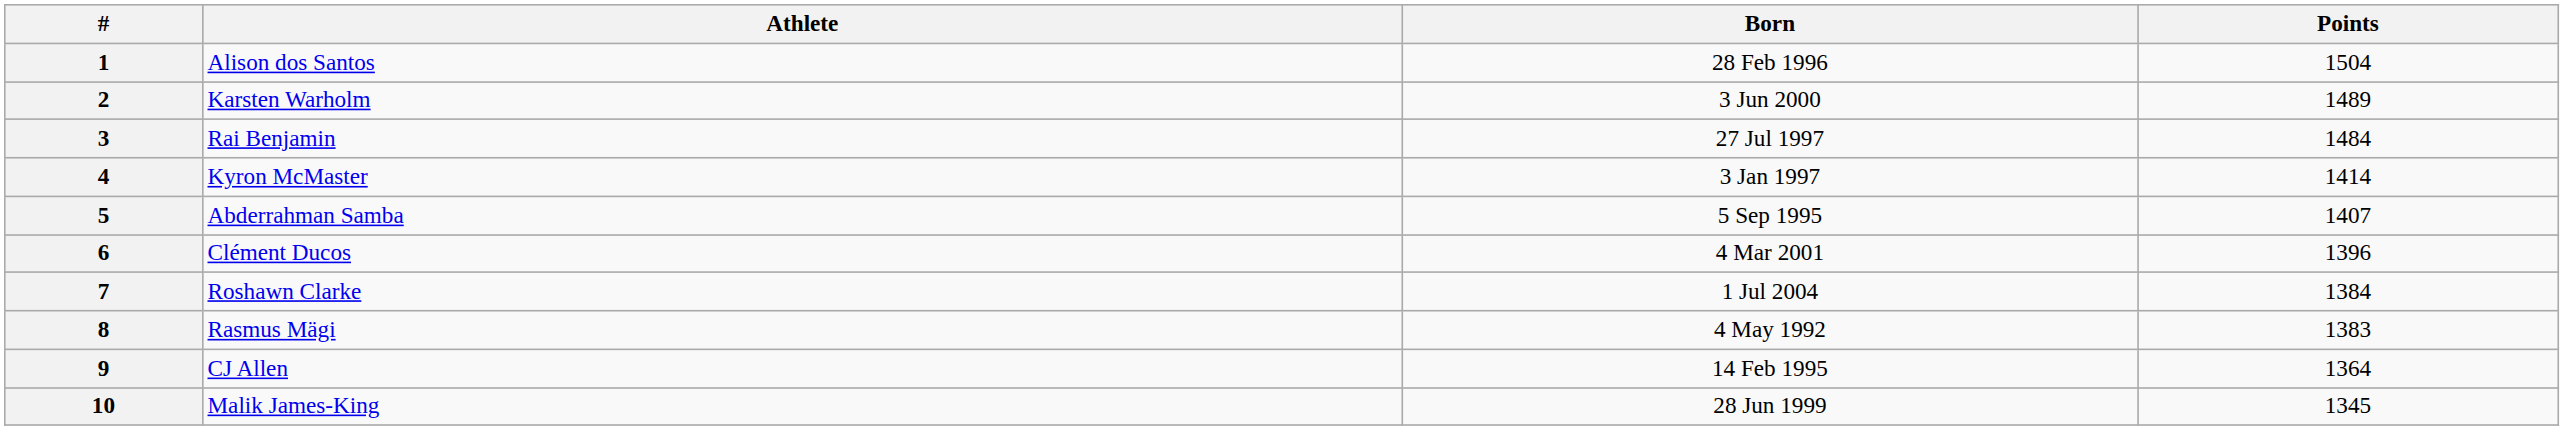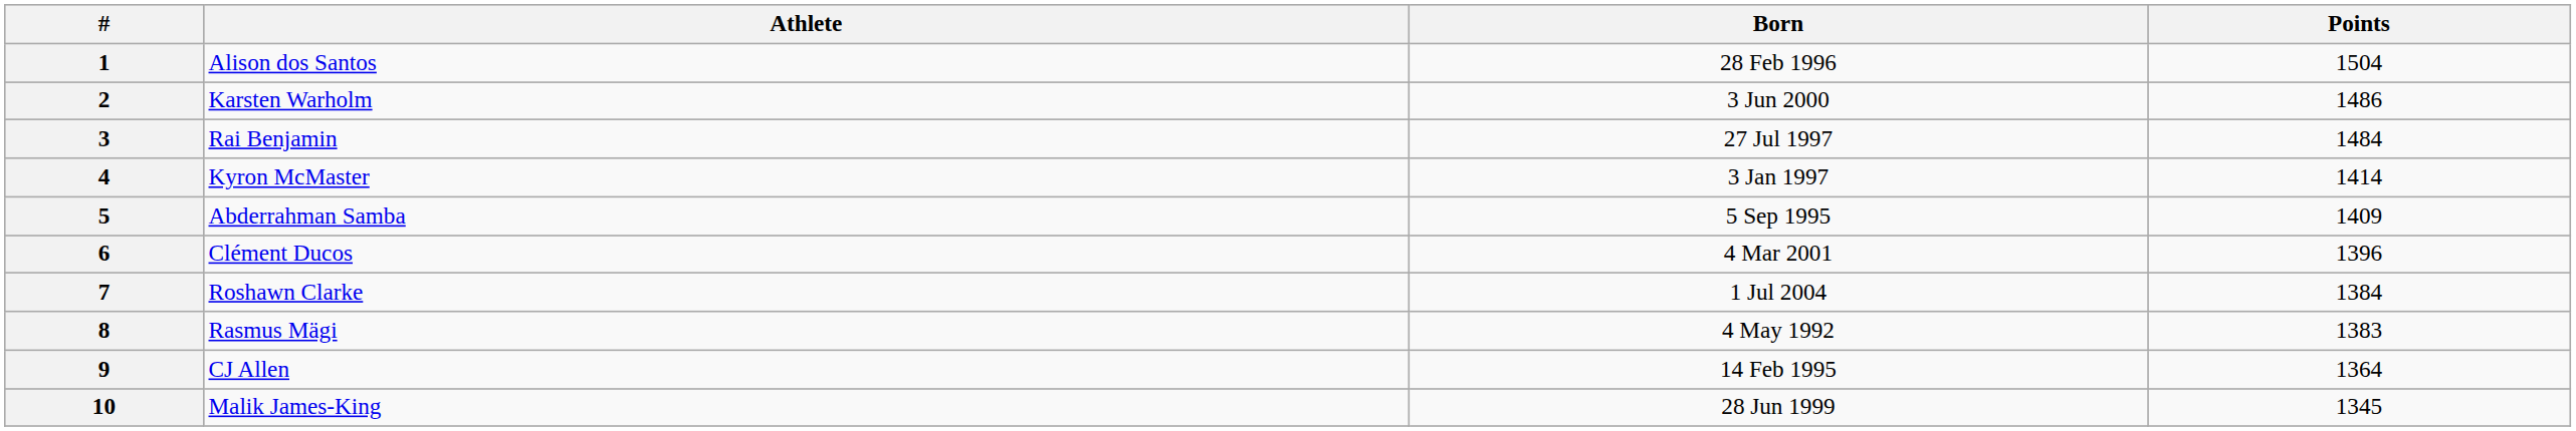 <table class="wikitable" width=80% style="font-size:90%; text-align:center;">
 <tr>
 <th>#</th>
 <th>Athlete</th>
 <th>Born</th>
 <th>Points</th>
 </tr>
 <tr>
 <th>1</th>
 <td align=left> <a href='#'>Alison dos Santos</a></td>
 <td>28 Feb 1996</td>
 <td>1504</td>
 </tr>
 <tr>
 <th>2</th>
 <td align=left> <a href='#'>Karsten Warholm</a></td>
 <td>3 Jun 2000</td>
-<td>1489</td>
+<td>1486</td>
 </tr>
 <tr>
 <th>3</th>
 <td align=left> <a href='#'>Rai Benjamin</a></td>
 <td>27 Jul 1997</td>
 <td>1484</td>
 </tr>
 <tr>
 <th>4</th>
 <td align=left> <a href='#'>Kyron McMaster</a></td>
 <td>3 Jan 1997</td>
 <td>1414</td>
 </tr>
 <tr>
 <th>5</th>
 <td align=left> <a href='#'>Abderrahman Samba</a></td>
 <td>5 Sep 1995</td>
-<td>1407</td>
+<td>1409</td>
 </tr>
 <tr>
 <th>6</th>
 <td align=left> <a href='#'>Clément Ducos</a></td>
 <td>4 Mar 2001</td>
 <td>1396</td>
 </tr>
 <tr>
 <th>7</th>
 <td align=left> <a href='#'>Roshawn Clarke</a></td>
 <td>1 Jul 2004</td>
 <td>1384</td>
 </tr>
 <tr>
 <th>8</th>
 <td align=left> <a href='#'>Rasmus Mägi</a></td>
 <td>4 May 1992</td>
 <td>1383</td>
 </tr>
 <tr>
 <th>9</th>
 <td align=left> <a href='#'>CJ Allen</a></td>
 <td>14 Feb 1995</td>
 <td>1364</td>
 </tr>
 <tr>
 <th>10</th>
 <td align=left> <a href='#'>Malik James-King</a></td>
 <td>28 Jun 1999</td>
 <td>1345</td>
 </tr>
 </table>
